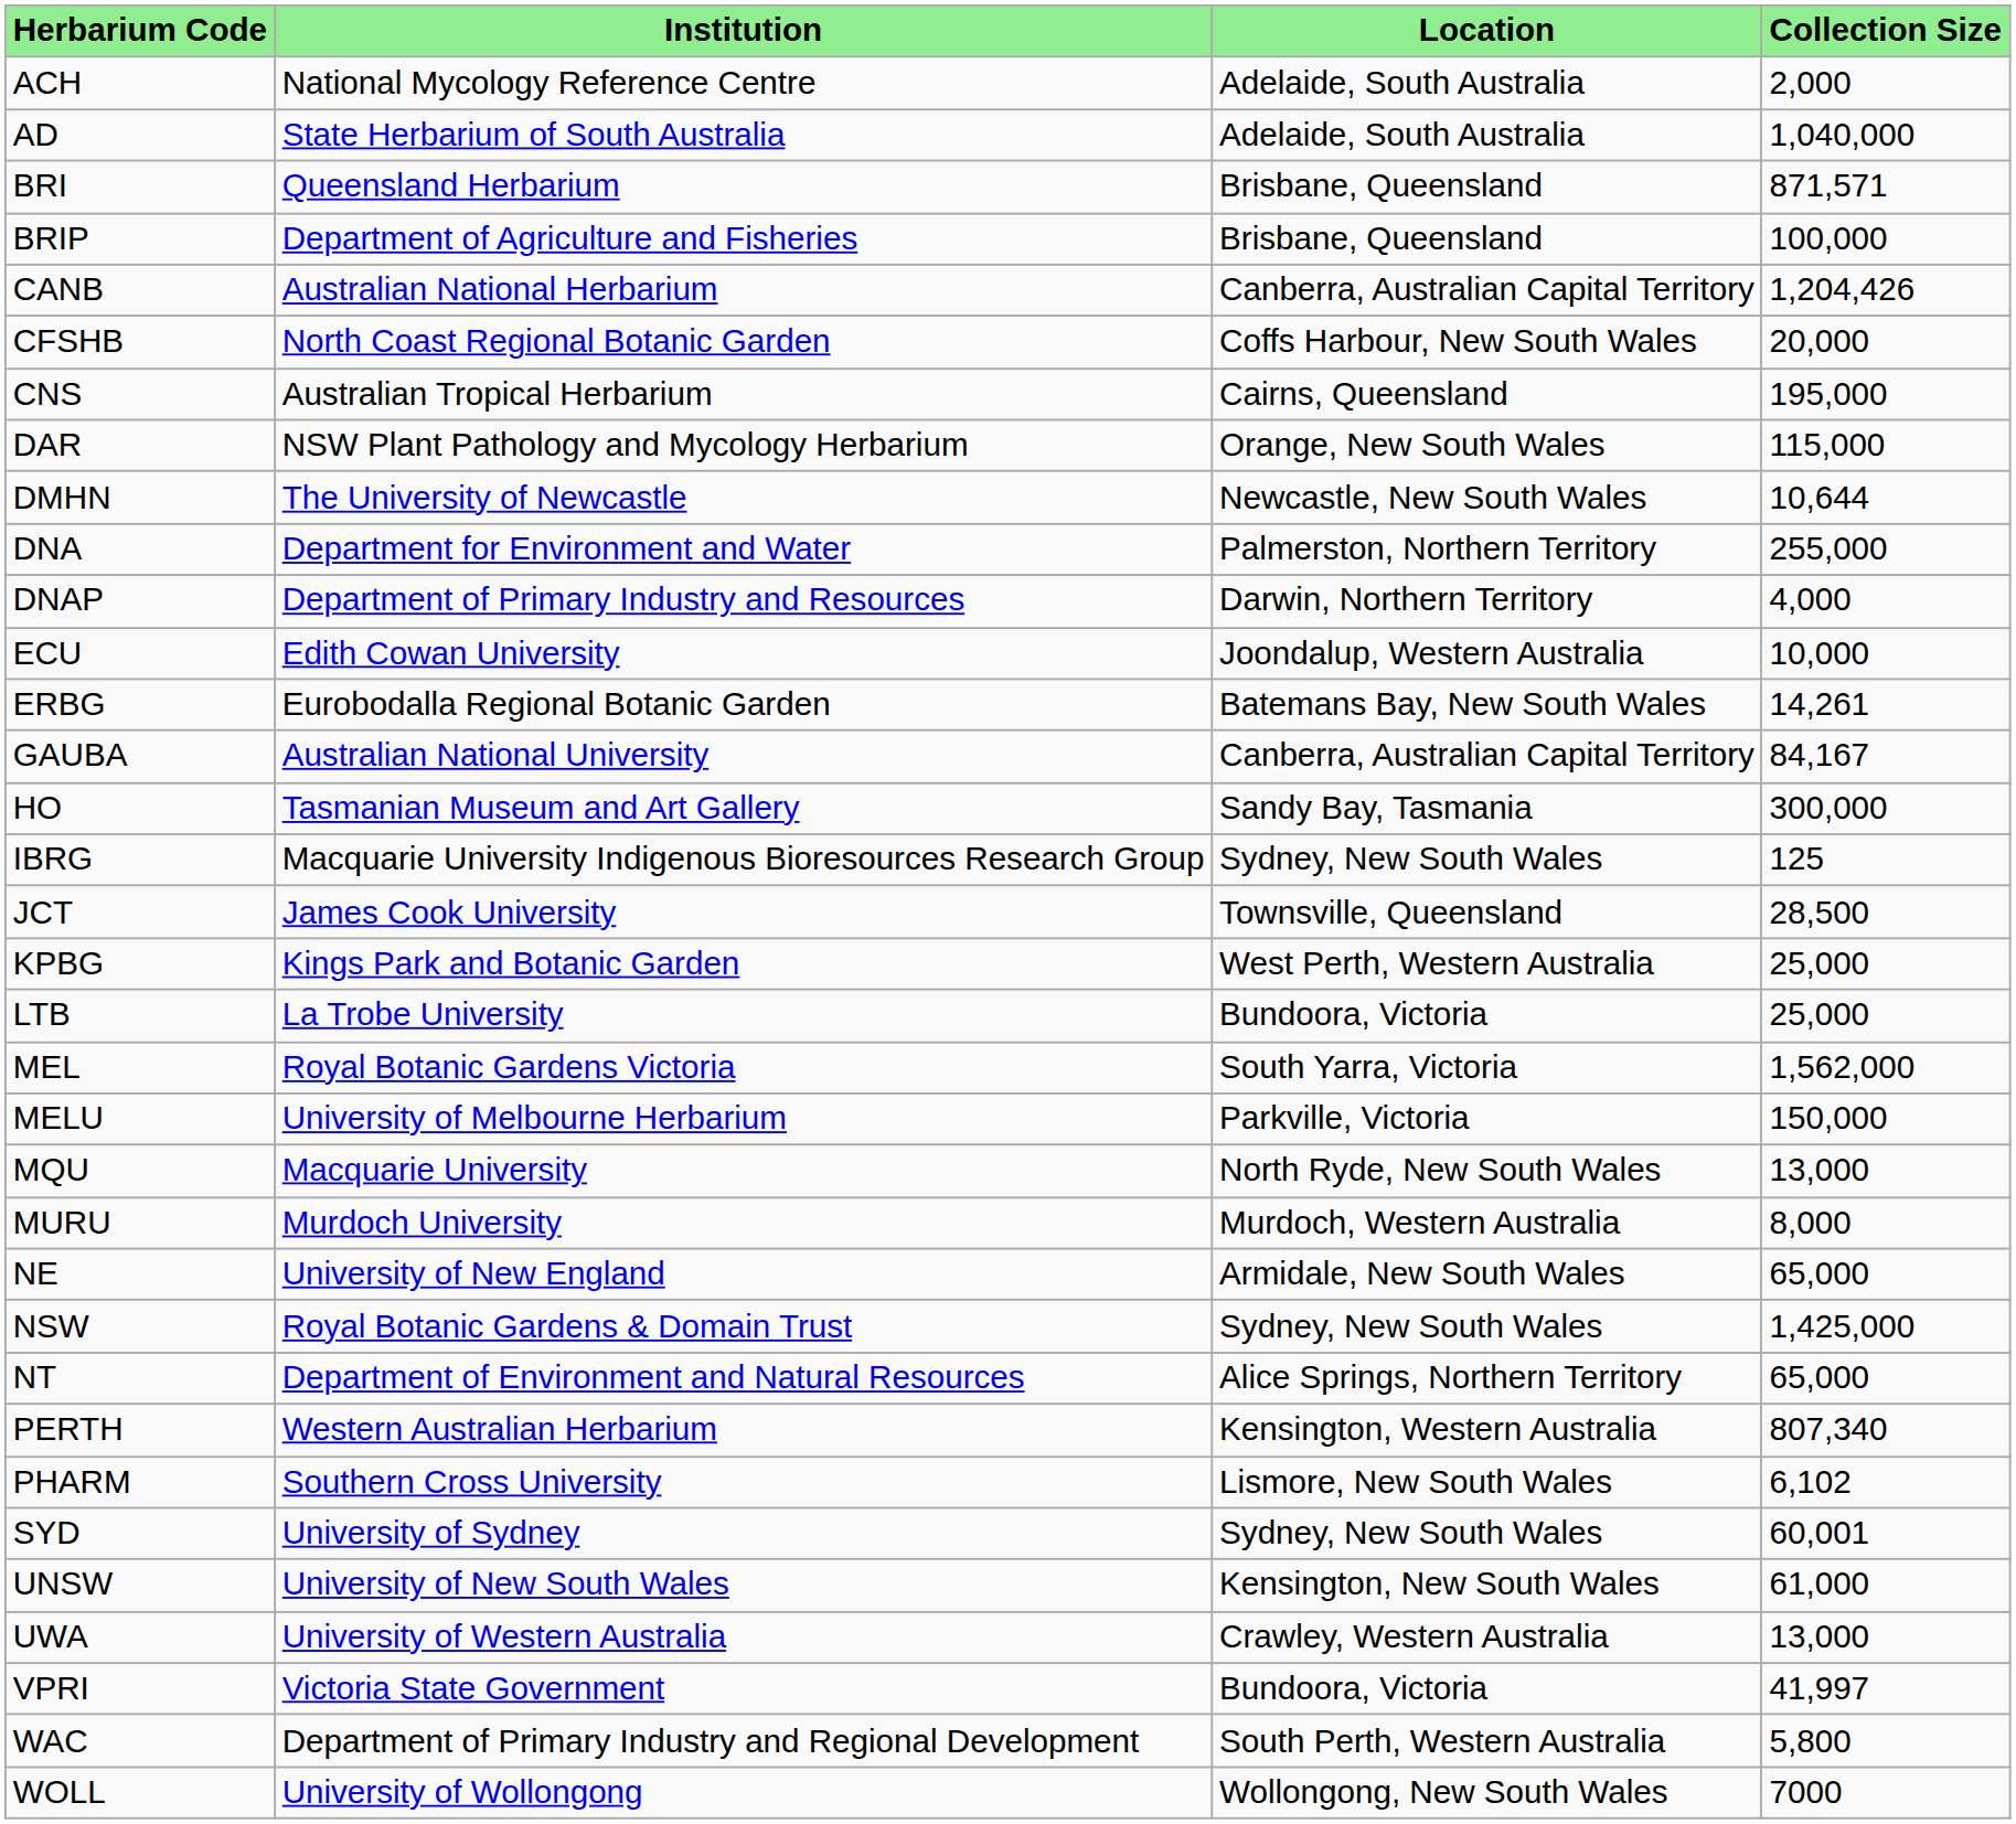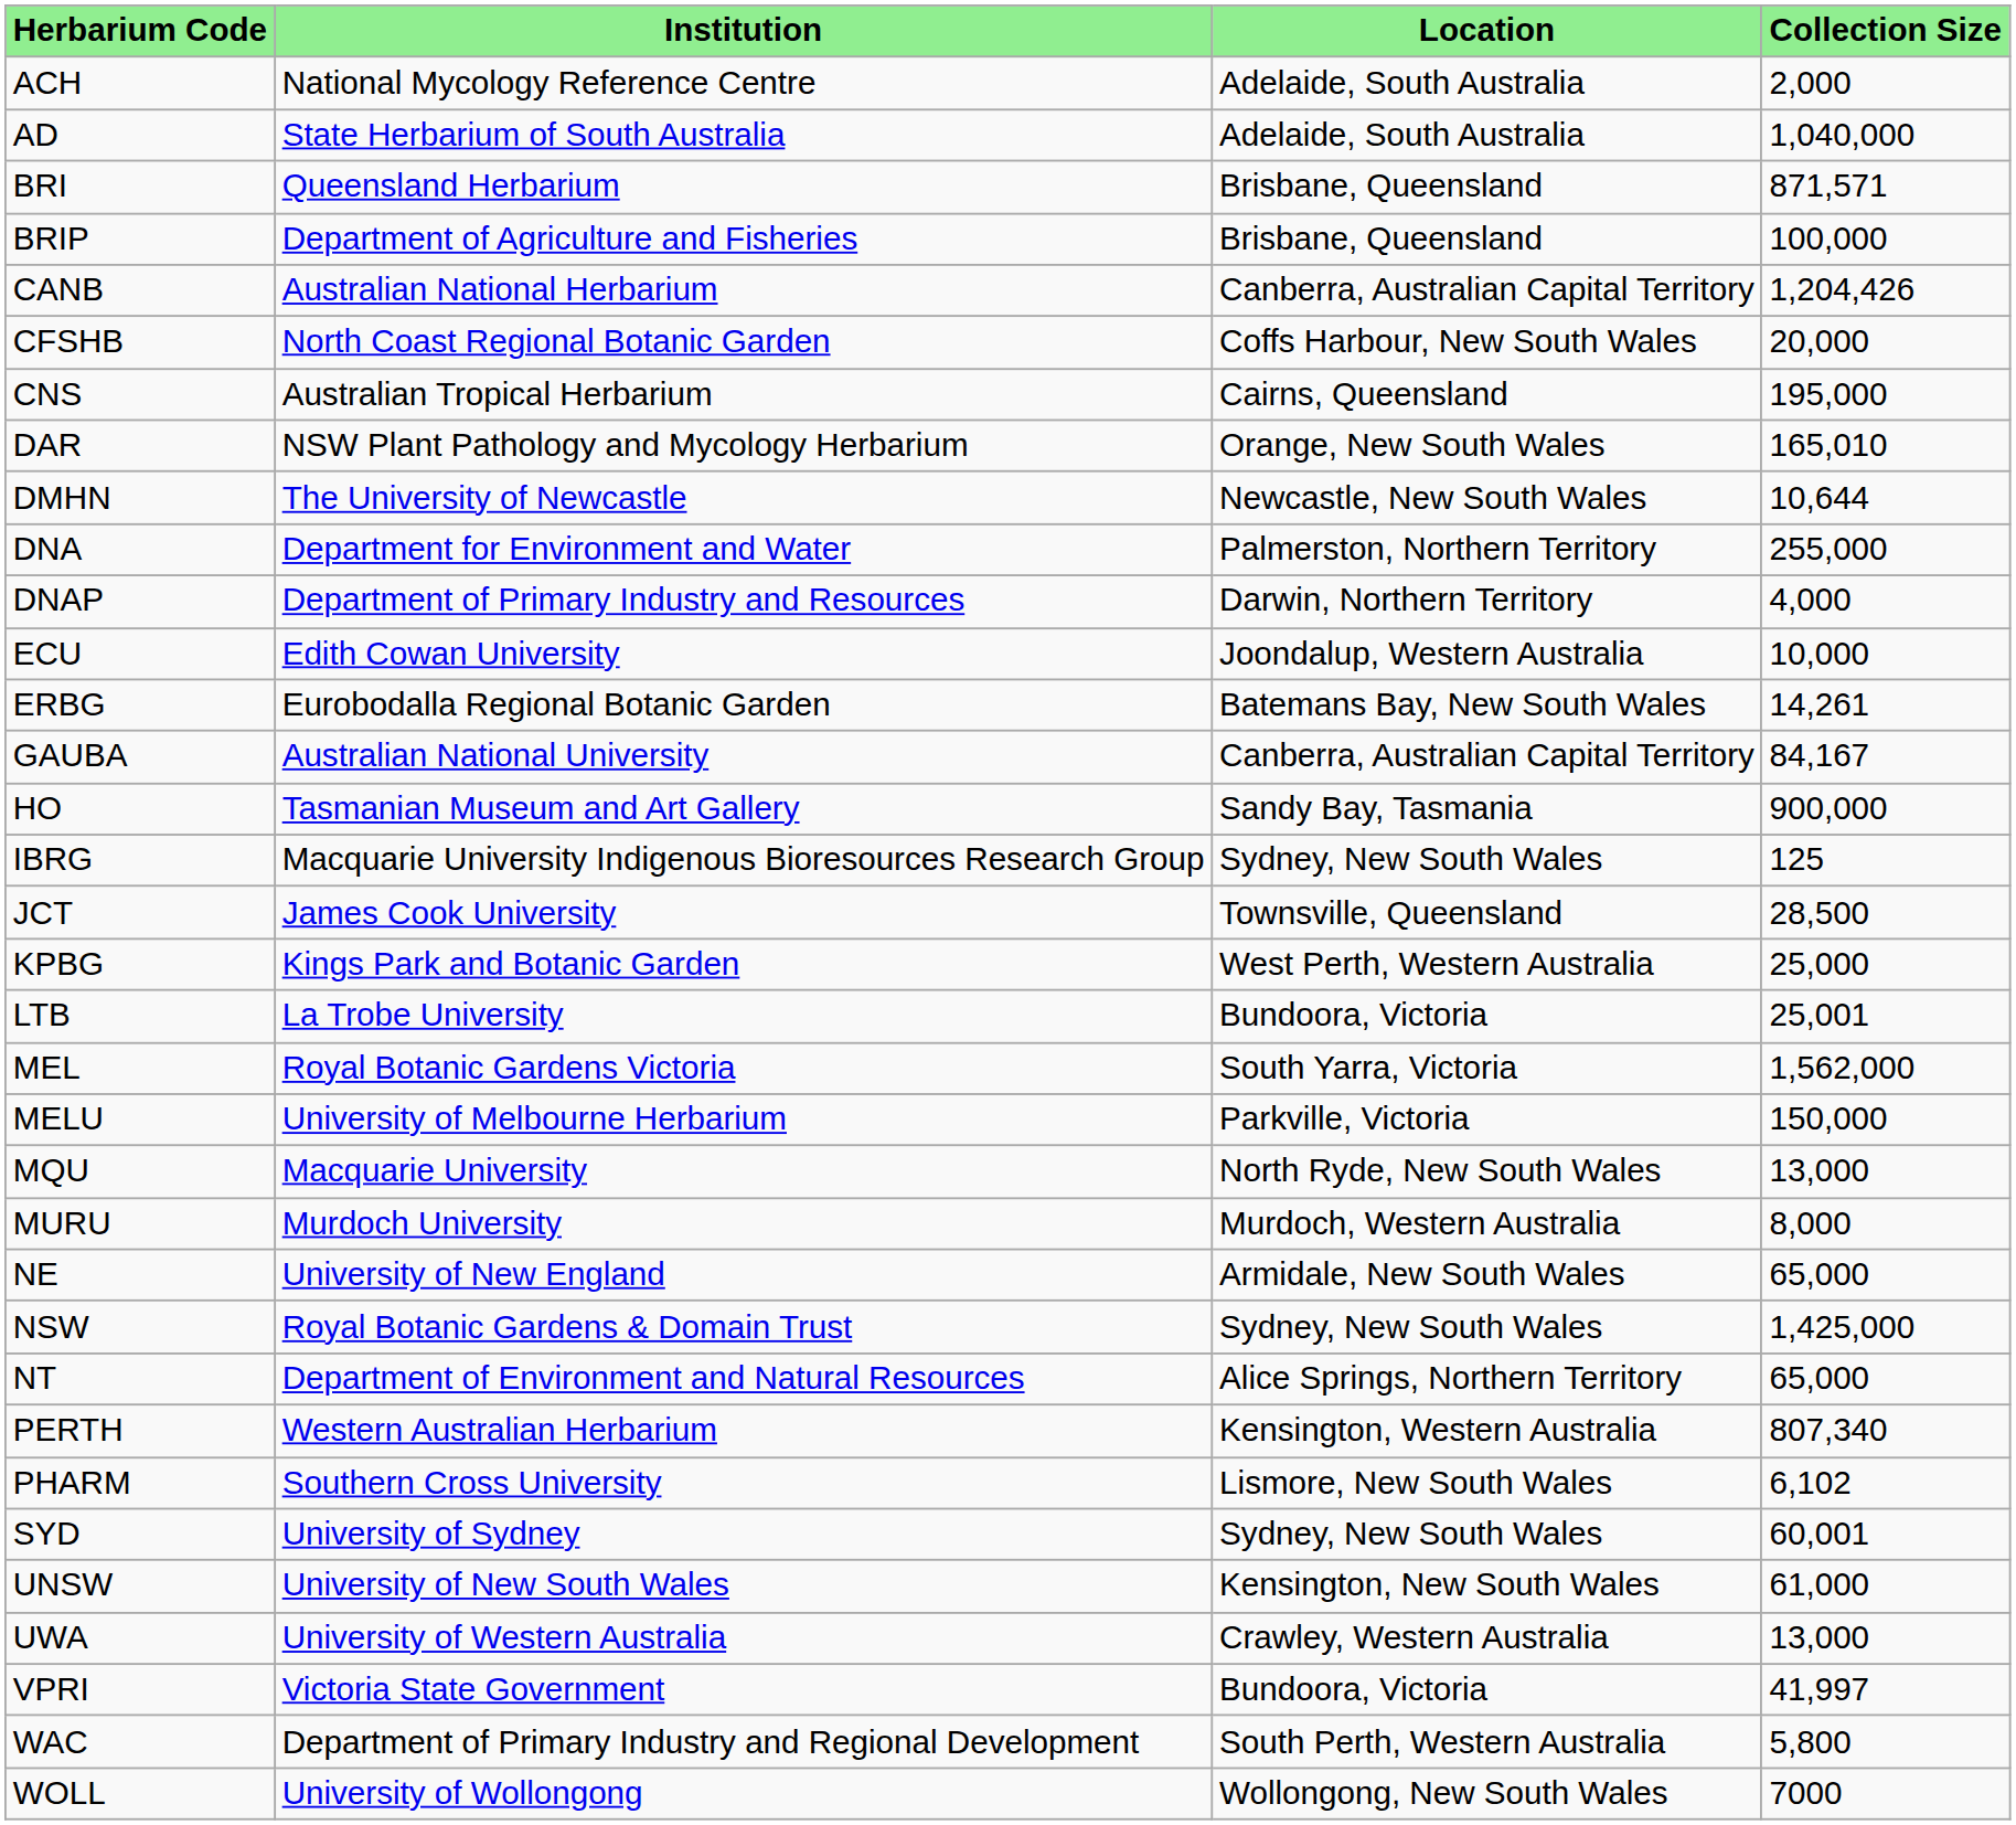 <table class="wikitable sortable">
 <tr>
 <th style="background-color:lightgreen" align="center">Herbarium Code</th>
 <th style="background-color:lightgreen" align="center">Institution</th>
 <th style="background-color:lightgreen" align="center">Location</th>
 <th style="background-color:lightgreen" align="center">Collection Size</th>
 </tr>
 <tr>
 <td>ACH</td>
 <td>National Mycology Reference Centre</td>
 <td>Adelaide, South Australia</td>
 <td>2,000</td>
 </tr>
 <tr>
 <td>AD</td>
 <td><a href='#'>State Herbarium of South Australia</a></td>
 <td>Adelaide, South Australia</td>
 <td>1,040,000</td>
 </tr>
 <tr>
 <td>BRI</td>
 <td><a href='#'>Queensland Herbarium</a></td>
 <td>Brisbane, Queensland</td>
 <td>871,571</td>
 </tr>
 <tr>
 <td>BRIP</td>
 <td><a href='#'>Department of Agriculture and Fisheries</a></td>
 <td>Brisbane, Queensland</td>
 <td>100,000</td>
 </tr>
 <tr>
 <td>CANB</td>
 <td><a href='#'>Australian National Herbarium</a></td>
 <td>Canberra, Australian Capital Territory</td>
 <td>1,204,426</td>
 </tr>
 <tr>
 <td>CFSHB</td>
 <td><a href='#'>North Coast Regional Botanic Garden</a></td>
 <td>Coffs Harbour, New South Wales</td>
 <td>20,000</td>
 </tr>
 <tr>
 <td>CNS</td>
 <td>Australian Tropical Herbarium</td>
 <td>Cairns, Queensland</td>
 <td>195,000</td>
 </tr>
 <tr>
 <td>DAR</td>
 <td>NSW Plant Pathology and Mycology Herbarium</td>
 <td>Orange, New South Wales</td>
-<td>115,000</td>
+<td>165,010</td>
 </tr>
 <tr>
 <td>DMHN</td>
 <td><a href='#'>The University of Newcastle</a></td>
 <td>Newcastle, New South Wales</td>
 <td>10,644</td>
 </tr>
 <tr>
 <td>DNA</td>
 <td><a href='#'>Department for Environment and Water</a></td>
 <td>Palmerston, Northern Territory</td>
 <td>255,000</td>
 </tr>
 <tr>
 <td>DNAP</td>
 <td><a href='#'>Department of Primary Industry and Resources</a></td>
 <td>Darwin, Northern Territory</td>
 <td>4,000</td>
 </tr>
 <tr>
 <td>ECU</td>
 <td><a href='#'>Edith Cowan University</a></td>
 <td>Joondalup, Western Australia</td>
 <td>10,000</td>
 </tr>
 <tr>
 <td>ERBG</td>
 <td>Eurobodalla Regional Botanic Garden</td>
 <td>Batemans Bay, New South Wales</td>
 <td>14,261</td>
 </tr>
 <tr>
 <td>GAUBA</td>
 <td><a href='#'>Australian National University</a></td>
 <td>Canberra, Australian Capital Territory</td>
 <td>84,167</td>
 </tr>
 <tr>
 <td>HO</td>
 <td><a href='#'>Tasmanian Museum and Art Gallery</a></td>
 <td>Sandy Bay, Tasmania</td>
-<td>300,000</td>
+<td>900,000</td>
 </tr>
 <tr>
 <td>IBRG</td>
 <td>Macquarie University Indigenous Bioresources Research Group</td>
 <td>Sydney, New South Wales</td>
 <td>125</td>
 </tr>
 <tr>
 <td>JCT</td>
 <td><a href='#'>James Cook University</a></td>
 <td>Townsville, Queensland</td>
 <td>28,500</td>
 </tr>
 <tr>
 <td>KPBG</td>
 <td><a href='#'>Kings Park and Botanic Garden</a></td>
 <td>West Perth, Western Australia</td>
 <td>25,000</td>
 </tr>
 <tr>
 <td>LTB</td>
 <td><a href='#'>La Trobe University</a></td>
 <td>Bundoora, Victoria</td>
-<td>25,000 </td>
+<td>25,001 </td>
 </tr>
 <tr>
 <td>MEL</td>
 <td><a href='#'>Royal Botanic Gardens Victoria</a></td>
 <td>South Yarra, Victoria</td>
 <td>1,562,000</td>
 </tr>
 <tr>
 <td>MELU</td>
 <td><a href='#'>University of Melbourne Herbarium</a></td>
 <td>Parkville, Victoria</td>
 <td>150,000</td>
 </tr>
 <tr>
 <td>MQU</td>
 <td><a href='#'>Macquarie University</a></td>
 <td>North Ryde, New South Wales</td>
 <td>13,000</td>
 </tr>
 <tr>
 <td>MURU</td>
 <td><a href='#'>Murdoch University</a></td>
 <td>Murdoch, Western Australia</td>
 <td>8,000</td>
 </tr>
 <tr>
 <td>NE</td>
 <td><a href='#'>University of New England</a></td>
 <td>Armidale, New South Wales</td>
 <td>65,000</td>
 </tr>
 <tr>
 <td>NSW</td>
 <td><a href='#'>Royal Botanic Gardens & Domain Trust</a></td>
 <td>Sydney, New South Wales</td>
 <td>1,425,000</td>
 </tr>
 <tr>
 <td>NT</td>
 <td><a href='#'>Department of Environment and Natural Resources</a></td>
 <td>Alice Springs, Northern Territory</td>
 <td>65,000</td>
 </tr>
 <tr>
 <td>PERTH</td>
 <td><a href='#'>Western Australian Herbarium</a></td>
 <td>Kensington, Western Australia</td>
 <td>807,340</td>
 </tr>
 <tr>
 <td>PHARM</td>
 <td><a href='#'>Southern Cross University</a></td>
 <td>Lismore, New South Wales</td>
 <td>6,102</td>
 </tr>
 <tr>
 <td>SYD</td>
 <td><a href='#'>University of Sydney</a></td>
 <td>Sydney, New South Wales</td>
 <td>60,001</td>
 </tr>
 <tr>
 <td>UNSW</td>
 <td><a href='#'>University of New South Wales</a></td>
 <td>Kensington, New South Wales</td>
 <td>61,000</td>
 </tr>
 <tr>
 <td>UWA</td>
 <td><a href='#'>University of Western Australia</a></td>
 <td>Crawley, Western Australia</td>
 <td>13,000</td>
 </tr>
 <tr>
 <td>VPRI</td>
 <td><a href='#'>Victoria State Government</a></td>
 <td>Bundoora, Victoria</td>
 <td>41,997</td>
 </tr>
 <tr>
 <td>WAC</td>
 <td>Department of Primary Industry and Regional Development</td>
 <td>South Perth, Western Australia</td>
 <td>5,800</td>
 </tr>
 <tr>
 <td>WOLL</td>
 <td><a href='#'>University of Wollongong</a></td>
 <td>Wollongong, New South Wales</td>
 <td>7000</td>
 </tr>
 </table>
